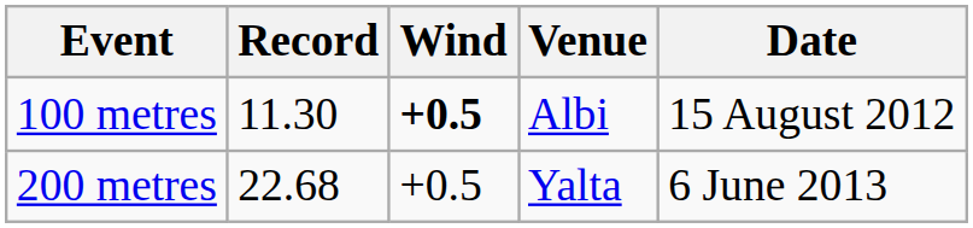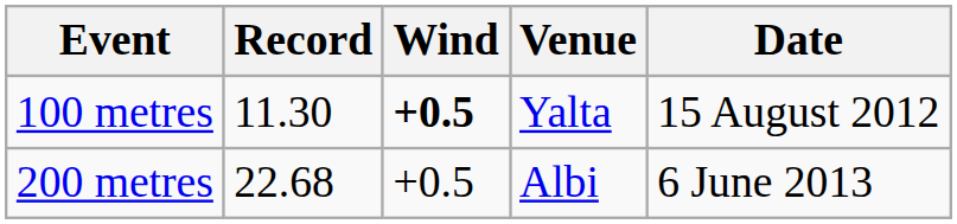 <table class="wikitable">
 <tr>
 <th>Event</th>
 <th>Record</th>
 <th>Wind</th>
 <th>Venue</th>
 <th>Date</th>
 </tr>
 <tr>
 <td><a href='#'>100 metres</a></td>
 <td>11.30</td>
 <td><strong>+0.5</strong></td>
-<td><a href='#'>Albi</a></td>
+<td><a href='#'>Yalta</a></td>
 <td>15 August 2012</td>
 </tr>
 <tr>
 <td><a href='#'>200 metres</a></td>
 <td>22.68</td>
 <td>+0.5</td>
-<td><a href='#'>Yalta</a></td>
+<td><a href='#'>Albi</a></td>
 <td>6 June 2013</td>
 </tr>
 </table>
